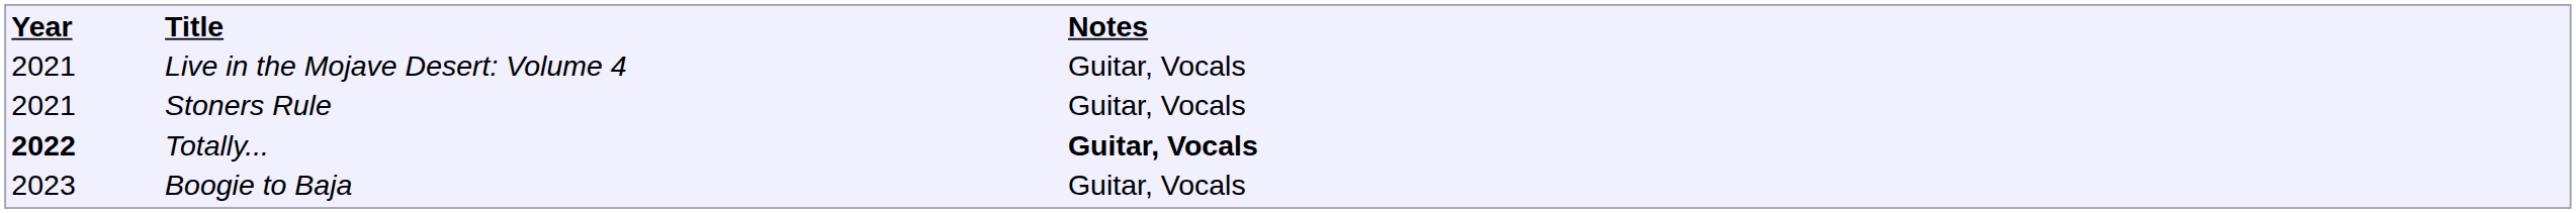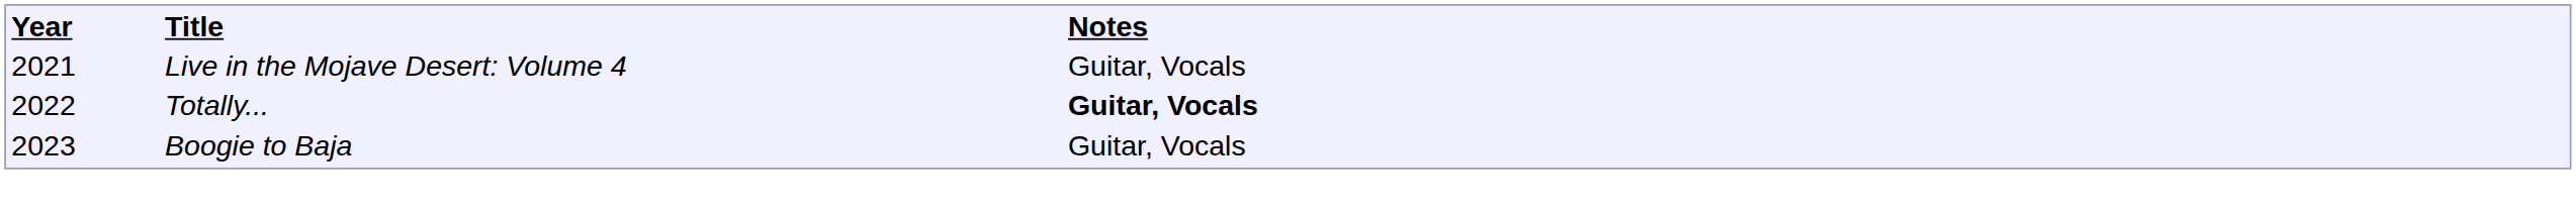 <table style="border: 1px solid #a0a0aa; background-color: #f0f0ff; width: 90%; margin-left:8px;">
 <tr>
 <td width=5%><u><strong>Year</strong></u></td>
 <td width=30%><u><strong>Title</strong></u></td>
 <td width=50%><u><strong>Notes</strong></u></td>
 </tr>
 <tr>
 <td>2021</td>
 <td><em>Live in the Mojave Desert: Volume 4</em></td>
 <td>Guitar, Vocals</td>
 </tr>
 <tr>
-<td>2021</td>
-<td><em>Stoners Rule</em></td>
-<td>Guitar, Vocals</td>
-</tr>
-<tr>
-<td><strong>2022</strong></td>
+<td>2022</td>
 <td><em>Totally...</em></td>
 <td><strong>Guitar, Vocals</strong></td>
 </tr>
 <tr>
 <td>2023</td>
 <td><em>Boogie to Baja</em></td>
 <td>Guitar, Vocals</td>
 </tr>
 </table>
